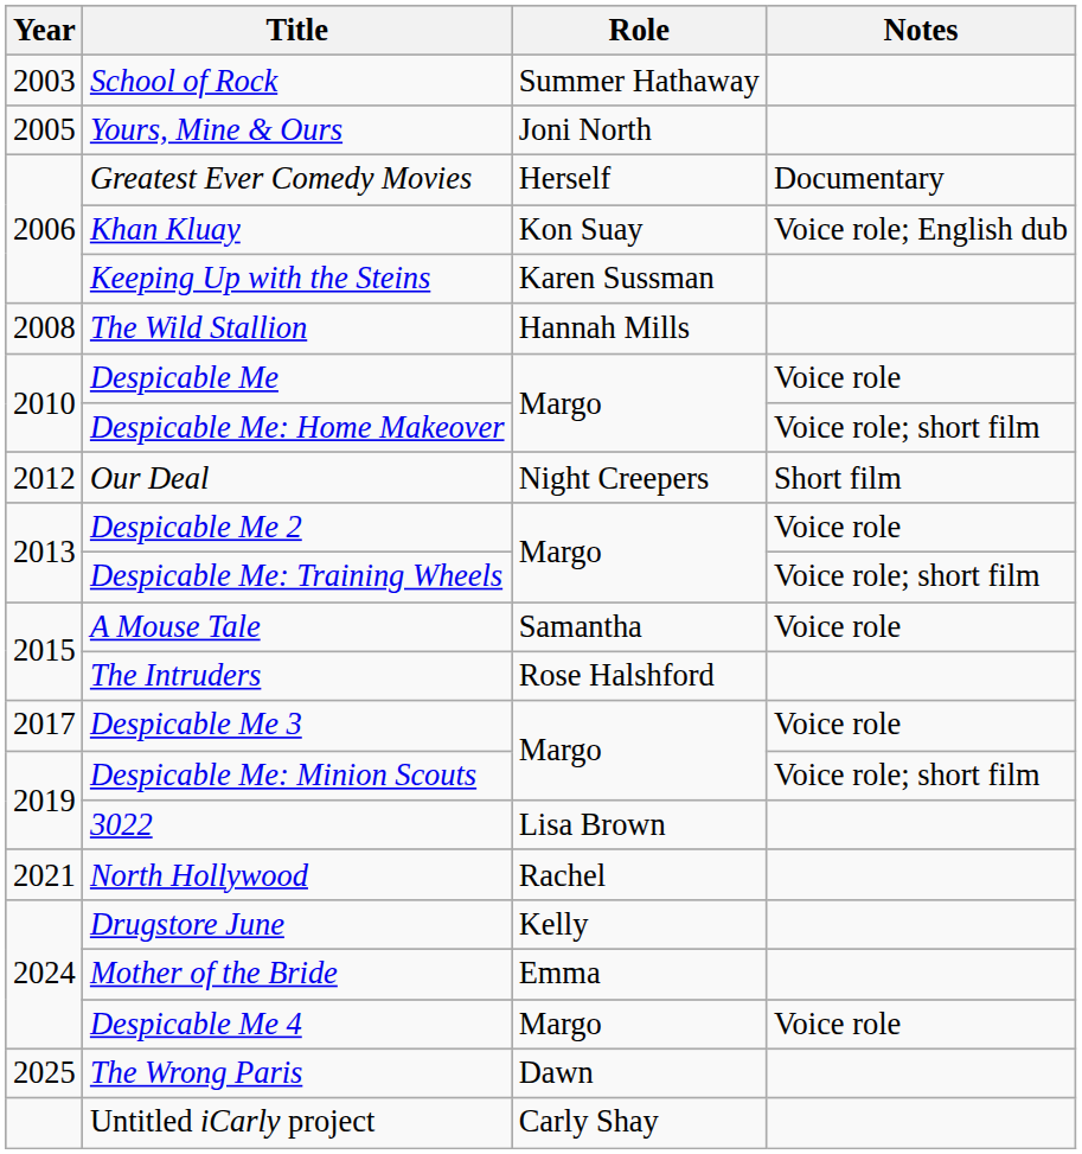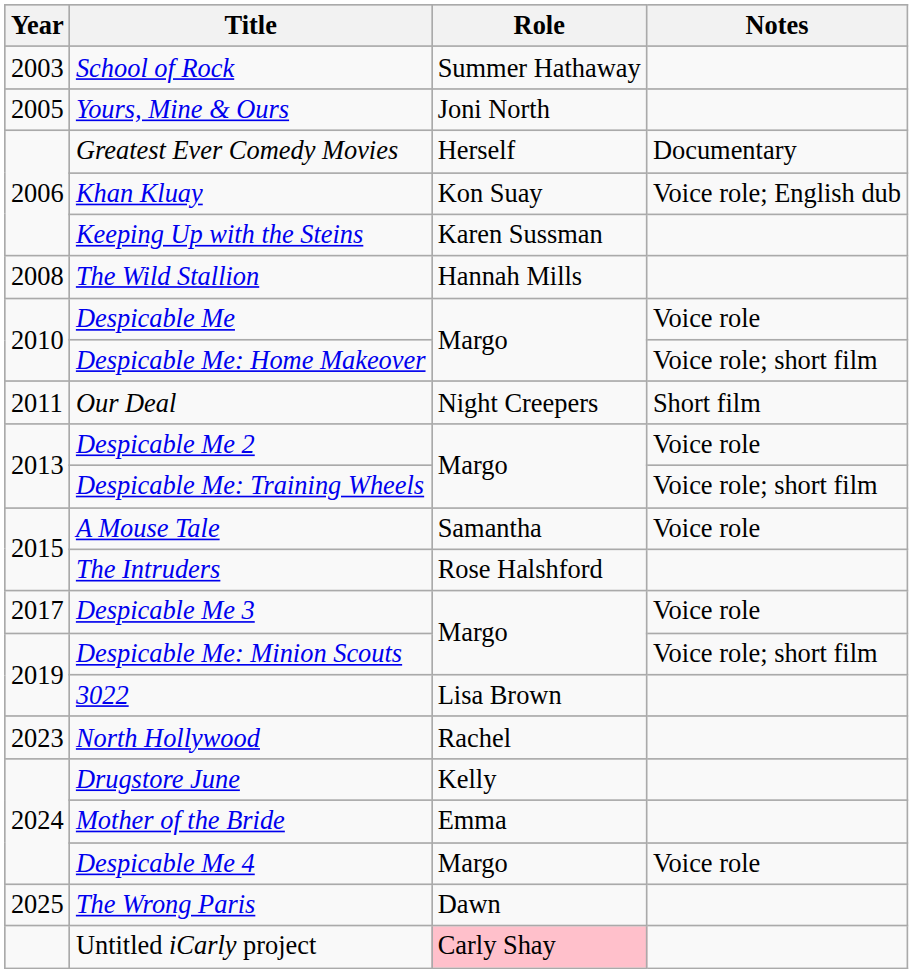 <table class="wikitable sortable">
 <tr>
 <th>Year</th>
 <th>Title</th>
 <th>Role</th>
 <th class="unsortable">Notes</th>
 </tr>
 <tr>
 <td>2003</td>
 <td><em><a href='#'>School of Rock</a></em></td>
 <td>Summer Hathaway</td>
 <td></td>
 </tr>
 <tr>
 <td>2005</td>
 <td><em><a href='#'>Yours, Mine & Ours</a></em></td>
 <td>Joni North</td>
 <td></td>
 </tr>
 <tr>
 <td rowspan="3">2006</td>
 <td><em>Greatest Ever Comedy Movies</em></td>
 <td>Herself</td>
 <td>Documentary</td>
 </tr>
 <tr>
 <td><em><a href='#'>Khan Kluay</a></em></td>
 <td>Kon Suay</td>
 <td>Voice role; English dub</td>
 </tr>
 <tr>
 <td><em><a href='#'>Keeping Up with the Steins</a></em></td>
 <td>Karen Sussman</td>
 <td></td>
 </tr>
 <tr>
 <td>2008</td>
 <td><em><a href='#'>The Wild Stallion</a></em></td>
 <td>Hannah Mills</td>
 <td></td>
 </tr>
 <tr>
 <td rowspan="2">2010</td>
 <td><em><a href='#'>Despicable Me</a></em></td>
 <td rowspan="2">Margo</td>
 <td>Voice role</td>
 </tr>
 <tr>
 <td><em><a href='#'>Despicable Me: Home Makeover</a></em></td>
 <td>Voice role; short film</td>
 </tr>
 <tr>
-<td>2012</td>
+<td>2011</td>
 <td><em>Our Deal</em></td>
 <td>Night Creepers</td>
 <td>Short film</td>
 </tr>
 <tr>
 <td rowspan="2">2013</td>
 <td><em><a href='#'>Despicable Me 2</a></em></td>
 <td rowspan="2">Margo</td>
 <td>Voice role</td>
 </tr>
 <tr>
 <td><em><a href='#'>Despicable Me: Training Wheels</a></em></td>
 <td>Voice role; short film</td>
 </tr>
 <tr>
 <td rowspan="2">2015</td>
 <td><em><a href='#'>A Mouse Tale</a></em></td>
 <td>Samantha</td>
 <td>Voice role</td>
 </tr>
 <tr>
 <td><em><a href='#'>The Intruders</a></em></td>
 <td>Rose Halshford</td>
 <td></td>
 </tr>
 <tr>
 <td>2017</td>
 <td><em><a href='#'>Despicable Me 3</a></em></td>
 <td rowspan="2">Margo</td>
 <td>Voice role</td>
 </tr>
 <tr>
 <td rowspan="2">2019</td>
 <td><em><a href='#'>Despicable Me: Minion Scouts</a></em></td>
 <td>Voice role; short film</td>
 </tr>
 <tr>
 <td><em><a href='#'>3022</a></em></td>
 <td>Lisa Brown</td>
 <td></td>
 </tr>
 <tr>
-<td>2021</td>
+<td>2023</td>
 <td><em><a href='#'>North Hollywood</a></em></td>
 <td>Rachel</td>
 <td></td>
 </tr>
 <tr>
 <td rowspan="3">2024</td>
 <td><em><a href='#'>Drugstore June</a></em></td>
 <td>Kelly</td>
 <td></td>
 </tr>
 <tr>
 <td><em><a href='#'>Mother of the Bride</a></em></td>
 <td>Emma</td>
 <td></td>
 </tr>
 <tr>
 <td><em><a href='#'>Despicable Me 4</a></em></td>
 <td>Margo</td>
 <td>Voice role</td>
 </tr>
 <tr>
 <td>2025</td>
 <td><em><a href='#'>The Wrong Paris</a></em></td>
 <td>Dawn</td>
 <td></td>
 </tr>
 <tr>
 <td></td>
 <td>Untitled <em>iCarly</em> project</td>
-<td>Carly Shay</td>
+<td style="background: pink;">Carly Shay</td>
 <td></td>
 </tr>
 </table>
